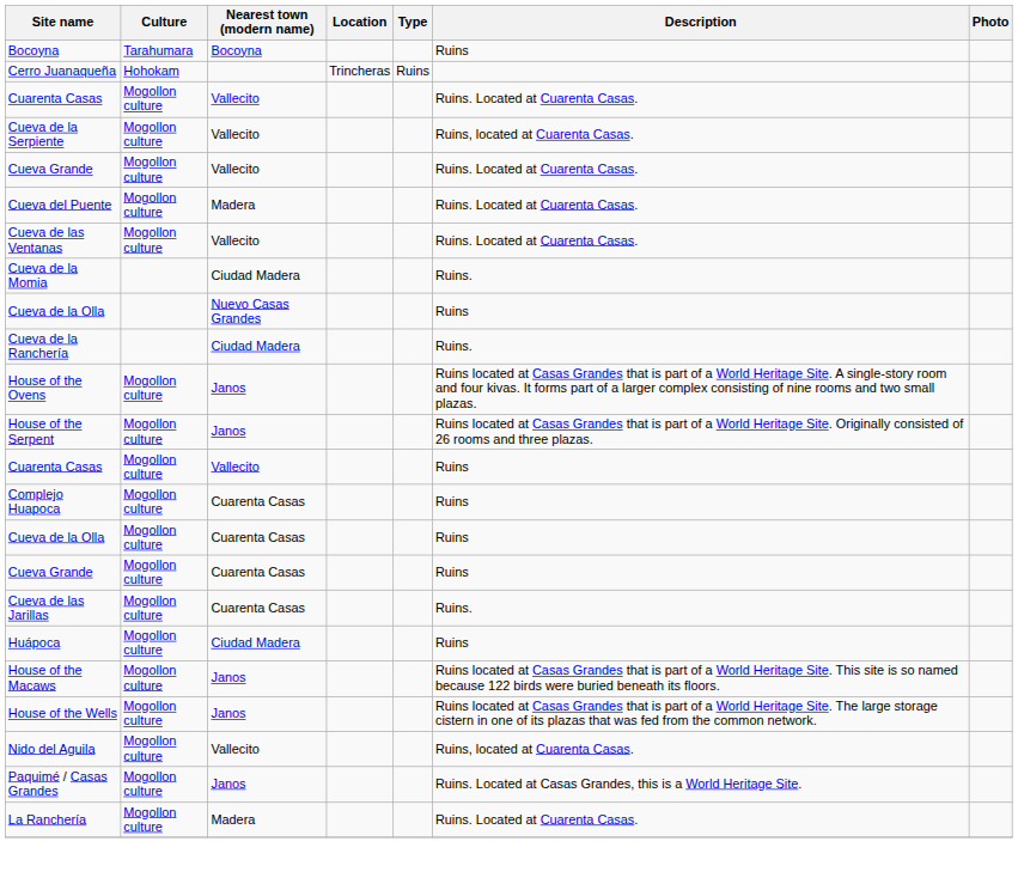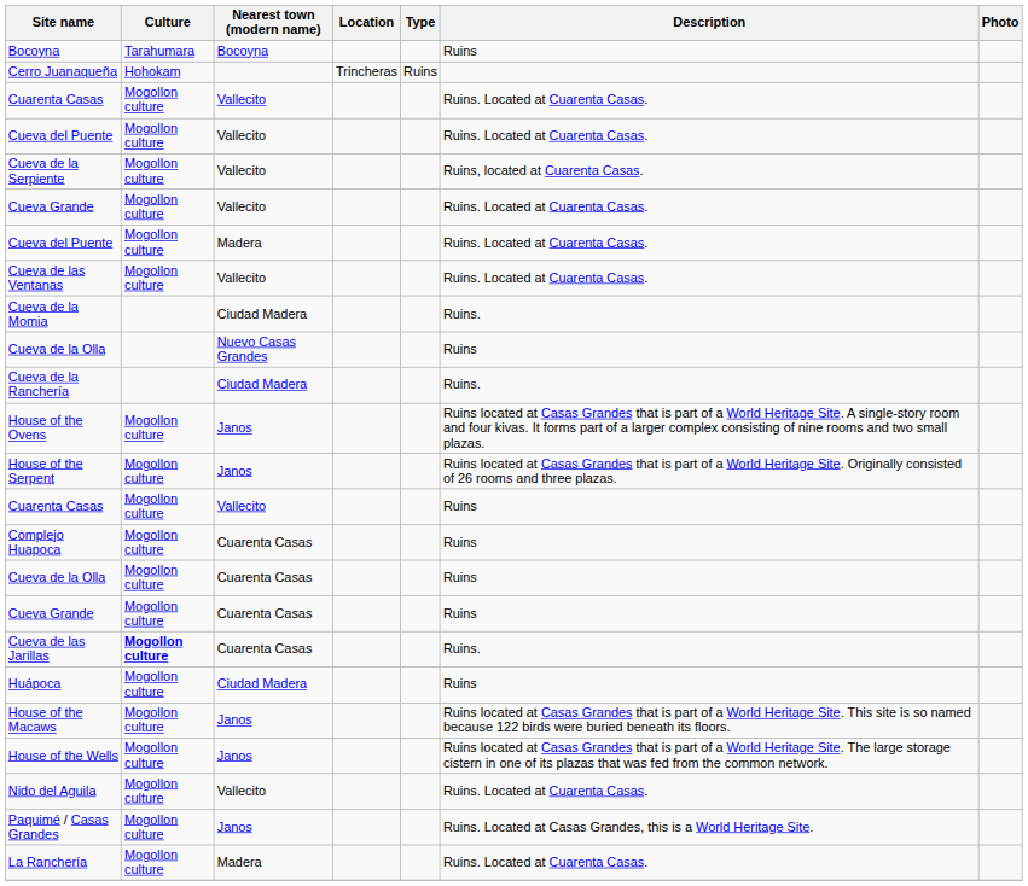 <table class="wikitable sortable" style="width:98%">
 <tr>
 <th>Site name</th>
 <th>Culture</th>
 <th>Nearest town (modern name)</th>
 <th>Location</th>
 <th>Type</th>
 <th>Description</th>
 <th>Photo</th>
 </tr>
 <tr>
 <td><a href='#'>Bocoyna</a></td>
 <td><a href='#'>Tarahumara</a></td>
 <td><a href='#'>Bocoyna</a></td>
 <td></td>
 <td></td>
 <td>Ruins</td>
 <td></td>
 </tr>
 <tr>
 <td><a href='#'>Cerro Juanaqueña</a></td>
 <td><a href='#'>Hohokam</a></td>
 <td></td>
 <td>Trincheras</td>
 <td>Ruins</td>
 <td></td>
 </tr>
 <tr>
 <td><a href='#'>Cuarenta Casas</a></td>
 <td><a href='#'>Mogollon culture</a></td>
 <td><a href='#'>Vallecito</a></td>
+<td></td>
+<td></td>
+<td>Ruins. Located at <a href='#'>Cuarenta Casas</a>.</td>
+<td></td>
+</tr>
+<tr>
+<td><a href='#'>Cueva del Puente</a></td>
+<td><a href='#'>Mogollon culture</a></td>
+<td>Vallecito</td>
 <td></td>
 <td></td>
 <td>Ruins. Located at <a href='#'>Cuarenta Casas</a>.</td>
 <td></td>
 </tr>
 <tr>
 <td><a href='#'>Cueva de la Serpiente</a></td>
 <td><a href='#'>Mogollon culture</a></td>
 <td>Vallecito</td>
 <td></td>
 <td></td>
 <td>Ruins, located at <a href='#'>Cuarenta Casas</a>.</td>
 <td></td>
 </tr>
 <tr>
 <td><a href='#'>Cueva Grande</a></td>
 <td><a href='#'>Mogollon culture</a></td>
 <td>Vallecito</td>
 <td></td>
 <td></td>
 <td>Ruins. Located at <a href='#'>Cuarenta Casas</a>.</td>
 <td></td>
 </tr>
 <tr>
 <td><a href='#'>Cueva del Puente</a></td>
 <td><a href='#'>Mogollon culture</a></td>
 <td>Madera</td>
 <td></td>
 <td></td>
 <td>Ruins. Located at <a href='#'>Cuarenta Casas</a>.</td>
 <td></td>
 </tr>
 <tr>
 <td><a href='#'>Cueva de las Ventanas</a></td>
 <td><a href='#'>Mogollon culture</a></td>
 <td>Vallecito</td>
 <td></td>
 <td></td>
 <td>Ruins. Located at <a href='#'>Cuarenta Casas</a>.</td>
 <td></td>
 </tr>
 <tr>
 <td><a href='#'>Cueva de la Momia</a></td>
 <td></td>
 <td>Ciudad Madera</td>
 <td></td>
 <td></td>
 <td>Ruins.</td>
 <td></td>
 </tr>
 <tr>
 <td><a href='#'>Cueva de la Olla</a></td>
 <td></td>
 <td><a href='#'>Nuevo Casas Grandes</a></td>
 <td></td>
 <td></td>
 <td>Ruins</td>
 <td></td>
 </tr>
 <tr>
 <td><a href='#'>Cueva de la Ranchería</a></td>
 <td></td>
 <td><a href='#'>Ciudad Madera</a></td>
 <td></td>
 <td></td>
 <td>Ruins.</td>
 <td></td>
 </tr>
 <tr>
 <td><a href='#'>House of the Ovens</a></td>
 <td><a href='#'>Mogollon culture</a></td>
 <td><a href='#'>Janos</a></td>
 <td></td>
 <td></td>
 <td>Ruins located at <a href='#'>Casas Grandes</a> that is part of a <a href='#'>World Heritage Site</a>. A single-story room and four kivas. It forms part of a larger complex consisting of nine rooms and two small plazas.</td>
 <td></td>
 </tr>
 <tr>
 <td><a href='#'>House of the Serpent</a></td>
 <td><a href='#'>Mogollon culture</a></td>
 <td><a href='#'>Janos</a></td>
 <td></td>
 <td></td>
 <td>Ruins located at <a href='#'>Casas Grandes</a> that is part of a <a href='#'>World Heritage Site</a>. Originally consisted of 26 rooms and three plazas.</td>
 <td></td>
 </tr>
 <tr>
 <td><a href='#'>Cuarenta Casas</a></td>
 <td><a href='#'>Mogollon culture</a></td>
 <td><a href='#'>Vallecito</a></td>
 <td></td>
 <td></td>
 <td>Ruins</td>
 <td></td>
 </tr>
 <tr>
 <td><a href='#'>Complejo Huapoca</a></td>
 <td><a href='#'>Mogollon culture</a></td>
 <td>Cuarenta Casas</td>
 <td></td>
 <td></td>
 <td>Ruins</td>
 <td></td>
 </tr>
 <tr>
 <td><a href='#'>Cueva de la Olla</a></td>
 <td><a href='#'>Mogollon culture</a></td>
 <td>Cuarenta Casas</td>
 <td></td>
 <td></td>
 <td>Ruins</td>
 <td></td>
 </tr>
 <tr>
 <td><a href='#'>Cueva Grande</a></td>
 <td><a href='#'>Mogollon culture</a></td>
 <td>Cuarenta Casas</td>
 <td></td>
 <td></td>
 <td>Ruins</td>
 <td></td>
 </tr>
 <tr>
 <td><a href='#'>Cueva de las Jarillas</a></td>
-<td><a href='#'>Mogollon culture</a></td>
+<td><strong><a href='#'>Mogollon culture</a></strong></td>
 <td>Cuarenta Casas</td>
 <td></td>
 <td></td>
 <td>Ruins.</td>
 <td></td>
 </tr>
 <tr>
 <td><a href='#'>Huápoca</a></td>
 <td><a href='#'>Mogollon culture</a></td>
 <td><a href='#'>Ciudad Madera</a></td>
 <td></td>
 <td></td>
 <td>Ruins</td>
 <td></td>
 </tr>
 <tr>
 <td><a href='#'>House of the Macaws</a></td>
 <td><a href='#'>Mogollon culture</a></td>
 <td><a href='#'>Janos</a></td>
 <td></td>
 <td></td>
 <td>Ruins located at <a href='#'>Casas Grandes</a> that is part of a <a href='#'>World Heritage Site</a>. This site is so named because 122 birds were buried beneath its floors.</td>
 <td></td>
 </tr>
 <tr>
 <td><a href='#'>House of the Wells</a></td>
 <td><a href='#'>Mogollon culture</a></td>
 <td><a href='#'>Janos</a></td>
 <td></td>
 <td></td>
 <td>Ruins located at <a href='#'>Casas Grandes</a> that is part of a <a href='#'>World Heritage Site</a>. The large storage cistern in one of its plazas that was fed from the common network.</td>
 <td></td>
 </tr>
 <tr>
 <td><a href='#'>Nido del Aguila</a></td>
 <td><a href='#'>Mogollon culture</a></td>
 <td>Vallecito</td>
 <td></td>
 <td></td>
-<td>Ruins, located at <a href='#'>Cuarenta Casas</a>.</td>
+<td>Ruins. Located at <a href='#'>Cuarenta Casas</a>.</td>
 <td></td>
 </tr>
 <tr>
 <td><a href='#'>Paquimé</a> / <a href='#'>Casas Grandes</a></td>
 <td><a href='#'>Mogollon culture</a></td>
 <td><a href='#'>Janos</a></td>
 <td></td>
 <td></td>
 <td>Ruins. Located at Casas Grandes, this is a <a href='#'>World Heritage Site</a>.</td>
 <td></td>
 </tr>
 <tr>
 <td><a href='#'>La Ranchería</a></td>
 <td><a href='#'>Mogollon culture</a></td>
 <td>Madera</td>
 <td></td>
 <td></td>
 <td>Ruins. Located at <a href='#'>Cuarenta Casas</a>.</td>
 <td></td>
 </tr>
 <tr>
 </tr>
 </table>
